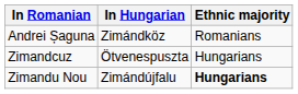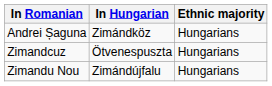 <table class="wikitable collapsible sortable">
 <tr>
 <th>In <a href='#'>Romanian</a></th>
 <th>In <a href='#'>Hungarian</a></th>
 <th>Ethnic majority</th>
 </tr>
 <tr>
 <td>Andrei Șaguna</td>
 <td>Zimándköz</td>
-<td>Romanians</td>
+<td>Hungarians</td>
 </tr>
 <tr>
 <td>Zimandcuz</td>
 <td>Ötvenespuszta</td>
 <td>Hungarians</td>
 </tr>
 <tr>
 <td>Zimandu Nou</td>
 <td>Zimándújfalu</td>
-<td><strong>Hungarians</strong></td>
+<td>Hungarians</td>
 </tr>
 </table>
